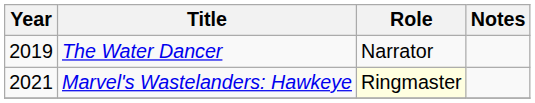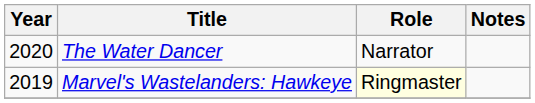 <table class="wikitable">
 <tr>
 <th>Year</th>
 <th>Title</th>
 <th>Role</th>
 <th>Notes</th>
 </tr>
 <tr>
-<td>2019</td>
+<td>2020</td>
 <td><em><a href='#'>The Water Dancer</a></em></td>
 <td>Narrator</td>
 <td></td>
 </tr>
 <tr>
-<td>2021</td>
+<td>2019</td>
 <td><em><a href='#'>Marvel's Wastelanders: Hawkeye</a></em></td>
 <td style="background: lightyellow;">Ringmaster</td>
 <td></td>
 </tr>
 <tr>
 </tr>
 </table>
